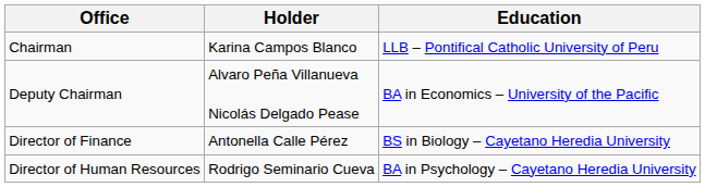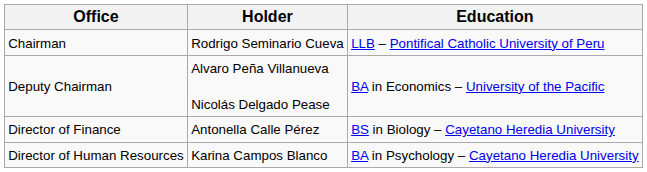 <table class="wikitable sortable" style="text-align:left">
 <tr>
 <th>Office</th>
 <th>Holder</th>
 <th>Education</th>
 </tr>
 <tr>
 <td><small>Chairman</small></td>
-<td><small>Karina Campos Blanco</small></td>
+<td><small>Rodrigo Seminario Cueva</small></td>
 <td><small><a href='#'>LLB</a> – <a href='#'>Pontifical Catholic University of Peru</a></small></td>
 </tr>
 <tr>
 <td><small>Deputy Chairman</small></td>
 <td><small>Alvaro Peña Villanueva<br><br>Nicolás Delgado Pease<br></small></td>
 <td><small><a href='#'>BA</a> in Economics –  <a href='#'>University of the Pacific</a></small></td>
 </tr>
 <tr>
 <td><small>Director of Finance</small></td>
 <td><small>Antonella Calle Pérez</small></td>
 <td><small><a href='#'>BS</a> in Biology – <a href='#'>Cayetano Heredia University</a></small></td>
 </tr>
 <tr>
 <td><small>Director of Human Resources</small></td>
-<td><small>Rodrigo Seminario Cueva</small></td>
+<td><small>Karina Campos Blanco</small></td>
 <td><small><a href='#'>BA</a> in Psychology –  <a href='#'>Cayetano Heredia University</a></small></td>
 </tr>
 <tr>
 </tr>
 </table>
